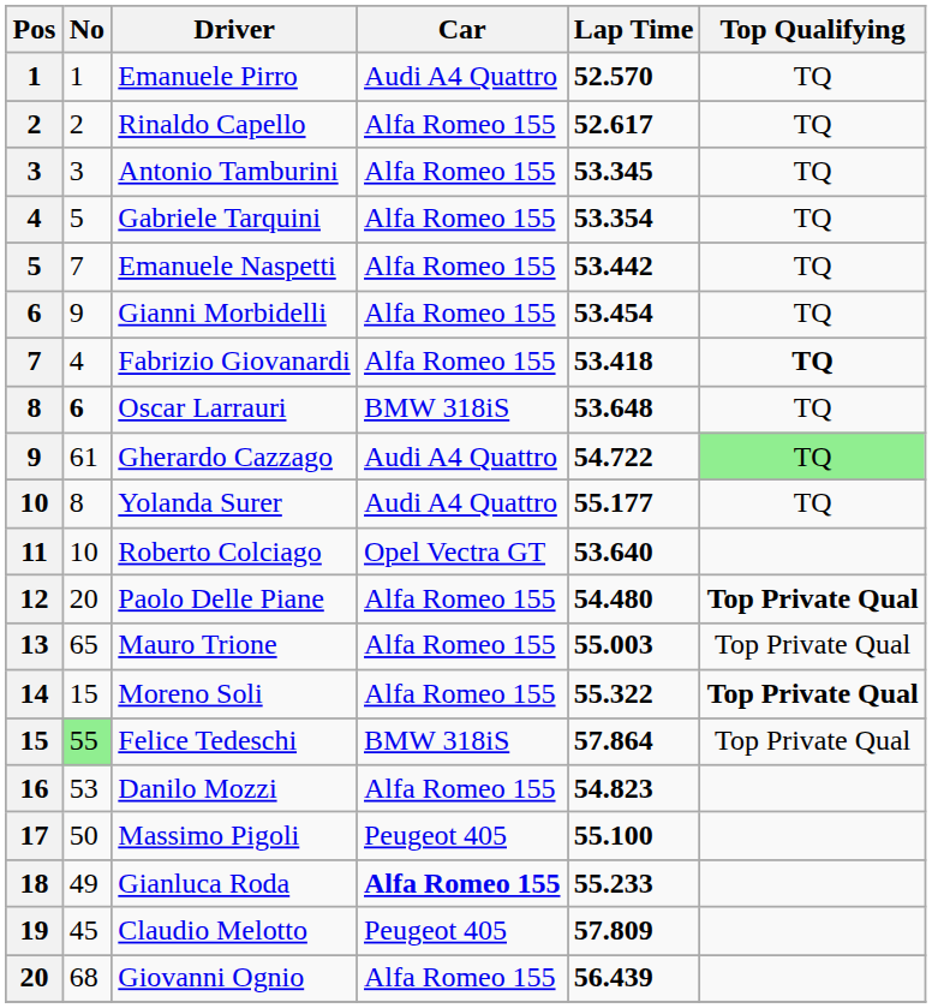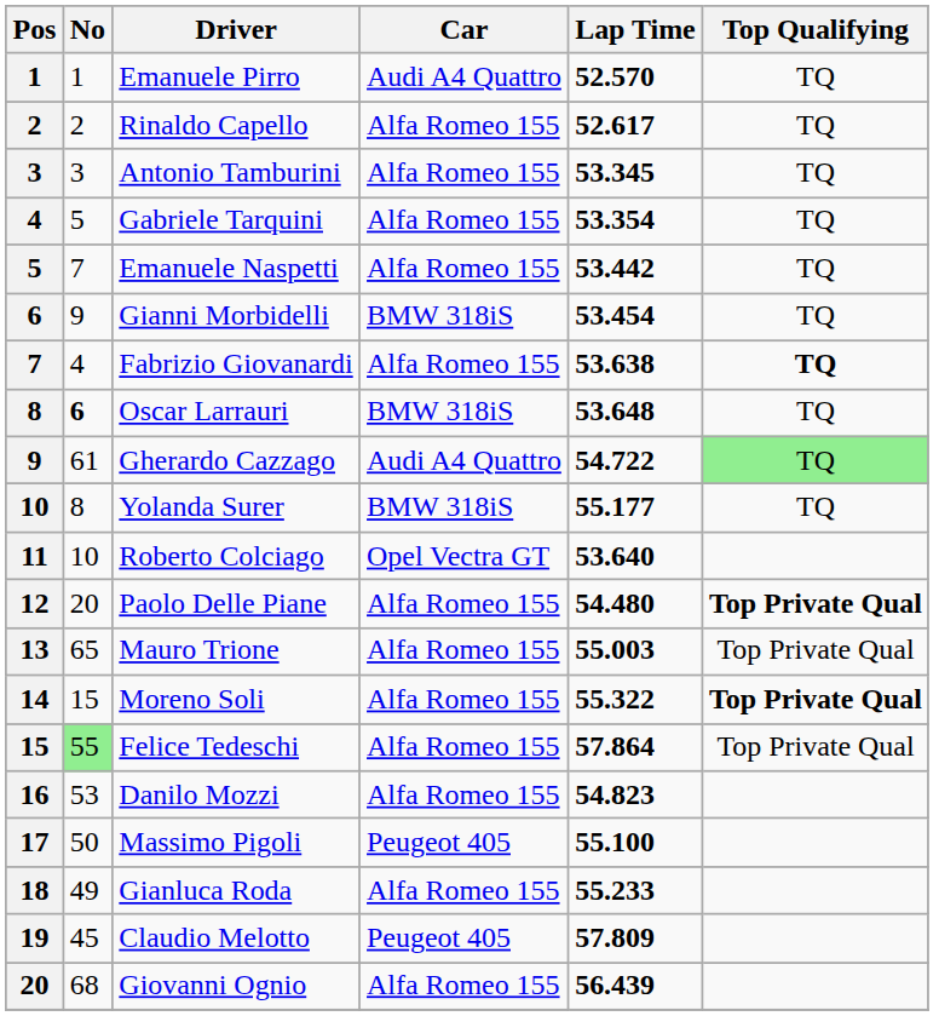 <table class="wikitable" style="font-size: 85%;">
 <tr>
 <th>Pos</th>
 <th>No</th>
 <th>Driver</th>
 <th>Car</th>
 <th>Lap Time</th>
 <th>Top Qualifying</th>
 </tr>
 <tr>
 <th>1</th>
 <td>1</td>
 <td> <a href='#'>Emanuele Pirro</a></td>
 <td><a href='#'>Audi A4 Quattro</a></td>
 <td><strong>52.570</strong></td>
 <td align=center>TQ</td>
 </tr>
 <tr>
 <th>2</th>
 <td>2</td>
 <td> <a href='#'>Rinaldo Capello</a></td>
 <td><a href='#'>Alfa Romeo 155</a></td>
 <td><strong>52.617</strong></td>
 <td align=center>TQ</td>
 </tr>
 <tr>
 <th>3</th>
 <td>3</td>
 <td> <a href='#'>Antonio Tamburini</a></td>
 <td><a href='#'>Alfa Romeo 155</a></td>
 <td><strong>53.345</strong></td>
 <td align=center>TQ</td>
 </tr>
 <tr>
 <th>4</th>
 <td>5</td>
 <td> <a href='#'>Gabriele Tarquini</a></td>
 <td><a href='#'>Alfa Romeo 155</a></td>
 <td><strong>53.354</strong></td>
 <td align=center>TQ</td>
 </tr>
 <tr>
 <th>5</th>
 <td>7</td>
 <td> <a href='#'>Emanuele Naspetti</a></td>
 <td><a href='#'>Alfa Romeo 155</a></td>
 <td><strong>53.442</strong></td>
 <td align=center>TQ</td>
 </tr>
 <tr>
 <th>6</th>
 <td>9</td>
 <td> <a href='#'>Gianni Morbidelli</a></td>
-<td><a href='#'>Alfa Romeo 155</a></td>
+<td><a href='#'>BMW 318iS</a></td>
 <td><strong>53.454</strong></td>
 <td align=center>TQ</td>
 </tr>
 <tr>
 <th>7</th>
 <td>4</td>
 <td> <a href='#'>Fabrizio Giovanardi</a></td>
 <td><a href='#'>Alfa Romeo 155</a></td>
-<td><strong>53.418</strong></td>
+<td><strong>53.638</strong></td>
 <td align=center><strong>TQ</strong></td>
 </tr>
 <tr>
 <th>8</th>
 <td><strong>6</strong></td>
 <td> <a href='#'>Oscar Larrauri</a></td>
 <td><a href='#'>BMW 318iS</a></td>
 <td><strong>53.648</strong></td>
 <td align=center>TQ</td>
 </tr>
 <tr>
 <th>9</th>
 <td>61</td>
 <td> <a href='#'>Gherardo Cazzago</a></td>
 <td><a href='#'>Audi A4 Quattro</a></td>
 <td><strong>54.722</strong></td>
 <td align=center style="background: lightgreen;">TQ</td>
 </tr>
 <tr>
 <th>10</th>
 <td>8</td>
 <td> <a href='#'>Yolanda Surer</a></td>
-<td><a href='#'>Audi A4 Quattro</a></td>
+<td><a href='#'>BMW 318iS</a></td>
 <td><strong>55.177</strong></td>
 <td align=center>TQ</td>
 </tr>
 <tr>
 <th>11</th>
 <td>10</td>
 <td> <a href='#'>Roberto Colciago</a></td>
 <td><a href='#'> Opel Vectra GT</a></td>
 <td><strong>53.640</strong></td>
 <td></td>
 </tr>
 <tr>
 <th>12</th>
 <td>20</td>
 <td> <a href='#'>Paolo Delle Piane</a></td>
 <td><a href='#'>Alfa Romeo 155</a></td>
 <td><strong>54.480</strong></td>
 <td align=center><strong>Top Private Qual</strong></td>
 </tr>
 <tr>
 <th>13</th>
 <td>65</td>
 <td> <a href='#'>Mauro Trione</a></td>
 <td><a href='#'>Alfa Romeo 155</a></td>
 <td><strong>55.003</strong></td>
 <td align=center>Top Private Qual</td>
 </tr>
 <tr>
 <th>14</th>
 <td>15</td>
 <td> <a href='#'>Moreno Soli</a></td>
 <td><a href='#'>Alfa Romeo 155</a></td>
 <td><strong>55.322</strong></td>
 <td align=center><strong>Top Private Qual</strong></td>
 </tr>
 <tr>
 <th>15</th>
 <td style="background: lightgreen;">55</td>
 <td> <a href='#'>Felice Tedeschi</a></td>
-<td><a href='#'>BMW 318iS</a></td>
+<td><a href='#'>Alfa Romeo 155</a></td>
 <td><strong>57.864</strong></td>
 <td align=center>Top Private Qual</td>
 </tr>
 <tr>
 <th>16</th>
 <td>53</td>
 <td> <a href='#'>Danilo Mozzi</a></td>
 <td><a href='#'>Alfa Romeo 155</a></td>
 <td><strong>54.823</strong></td>
 <td></td>
 </tr>
 <tr>
 <th>17</th>
 <td>50</td>
 <td> <a href='#'>Massimo Pigoli</a></td>
 <td><a href='#'>Peugeot 405</a></td>
 <td><strong>55.100</strong></td>
 <td></td>
 </tr>
 <tr>
 <th>18</th>
 <td>49</td>
 <td> <a href='#'>Gianluca Roda</a></td>
-<td><strong><a href='#'>Alfa Romeo 155</a></strong></td>
+<td><a href='#'>Alfa Romeo 155</a></td>
 <td><strong>55.233</strong></td>
 <td></td>
 </tr>
 <tr>
 <th>19</th>
 <td>45</td>
 <td> <a href='#'>Claudio Melotto</a></td>
 <td><a href='#'>Peugeot 405</a></td>
 <td><strong>57.809</strong></td>
 <td></td>
 </tr>
 <tr>
 <th>20</th>
 <td>68</td>
 <td> <a href='#'>Giovanni Ognio</a></td>
 <td><a href='#'>Alfa Romeo 155</a></td>
 <td><strong>56.439</strong></td>
 <td></td>
 </tr>
 <tr>
 </tr>
 </table>
